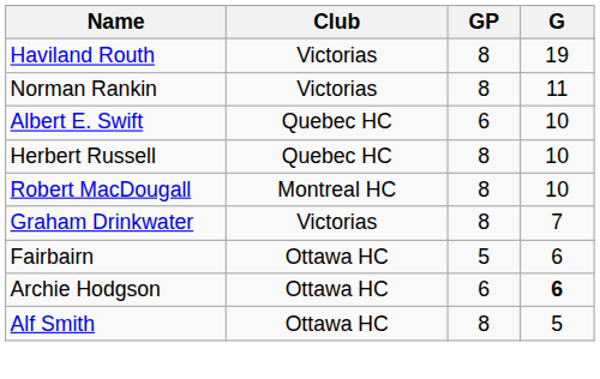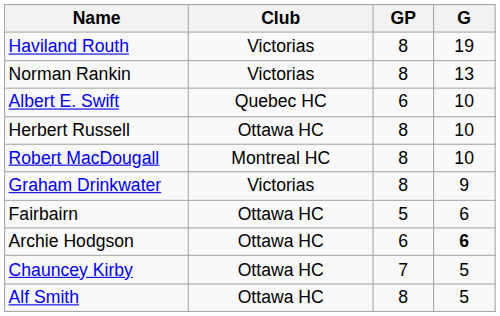 <table class="wikitable" style="text-align:center;">
 <tr>
 <th style="width:10em">Name</th>
 <th style="width:10em">Club</th>
 <th style="width:3em">GP</th>
 <th style="width:3em">G</th>
 </tr>
 <tr>
 <td align="left"><a href='#'> Haviland Routh</a></td>
 <td>Victorias</td>
 <td>8</td>
 <td>19</td>
 </tr>
 <tr>
 <td align="left">Norman Rankin</td>
 <td>Victorias</td>
 <td>8</td>
-<td>11</td>
+<td>13</td>
 </tr>
 <tr>
 <td align="left"><a href='#'> Albert E. Swift</a></td>
 <td>Quebec HC</td>
 <td>6</td>
 <td>10</td>
 </tr>
 <tr>
 <td align="left">Herbert Russell</td>
-<td>Quebec HC</td>
+<td>Ottawa HC</td>
 <td>8</td>
 <td>10</td>
 </tr>
 <tr>
 <td align="left"><a href='#'>Robert MacDougall</a></td>
 <td>Montreal HC</td>
 <td>8</td>
 <td>10</td>
 </tr>
 <tr>
 <td align="left"><a href='#'> Graham Drinkwater</a></td>
 <td>Victorias</td>
 <td>8</td>
-<td>7</td>
+<td>9</td>
 </tr>
 <tr>
 <td align="left">Fairbairn</td>
 <td>Ottawa HC</td>
 <td>5</td>
 <td>6</td>
 </tr>
 <tr>
 <td align="left">Archie Hodgson</td>
 <td>Ottawa HC</td>
 <td>6</td>
 <td><strong>6</strong></td>
 </tr>
 <tr>
+<td align="left"><a href='#'> Chauncey Kirby</a></td>
+<td>Ottawa HC</td>
+<td>7</td>
+<td>5</td>
+</tr>
+<tr>
 <td align="left"><a href='#'> Alf Smith</a></td>
 <td>Ottawa HC</td>
 <td>8</td>
 <td>5</td>
 </tr>
 </table>
